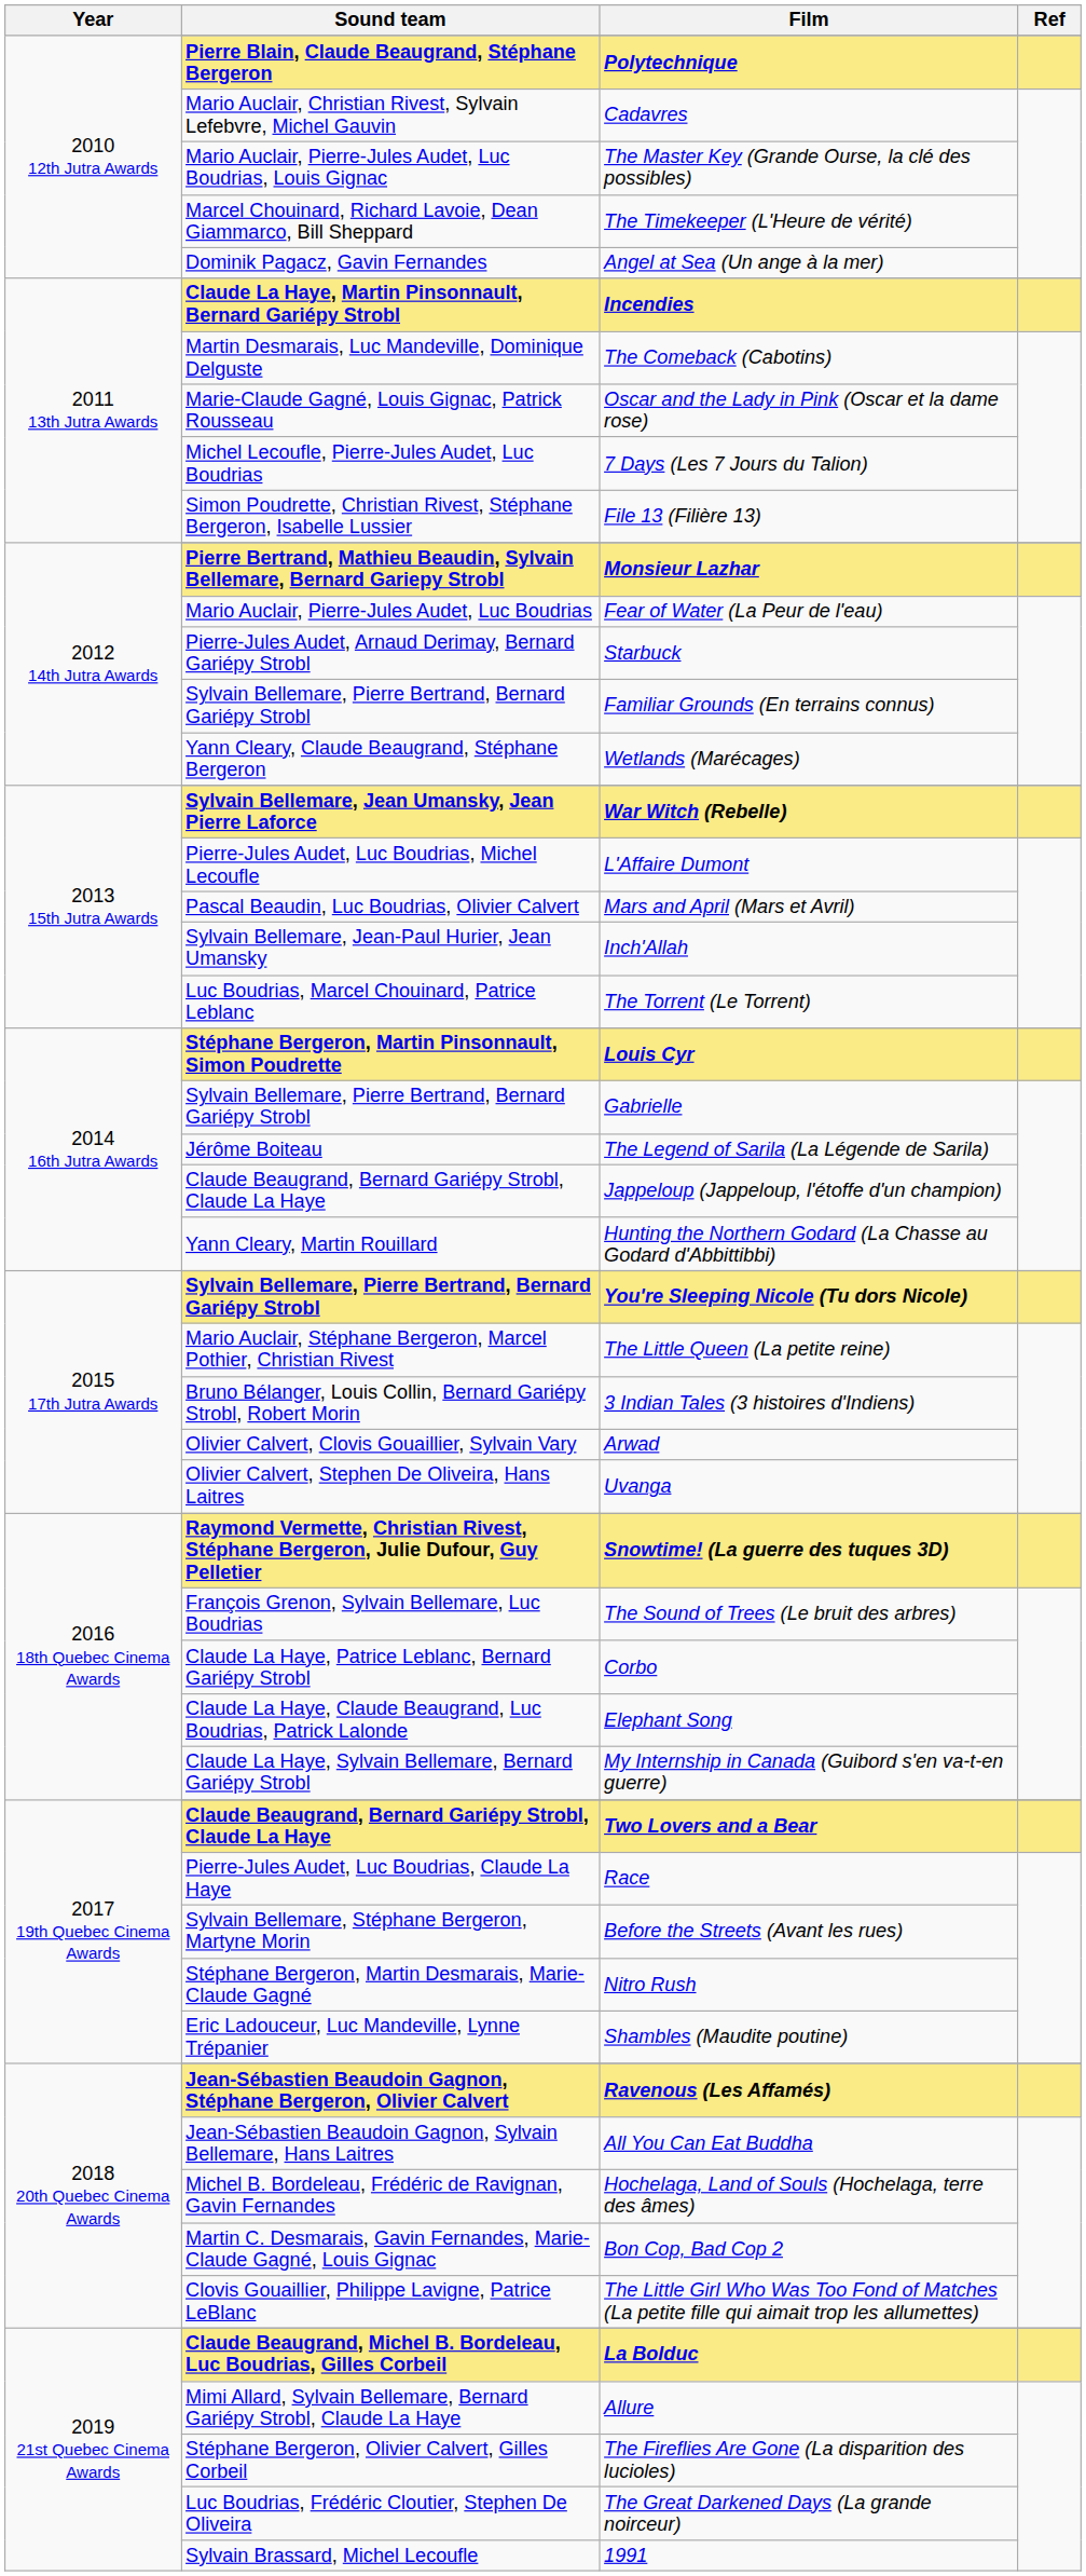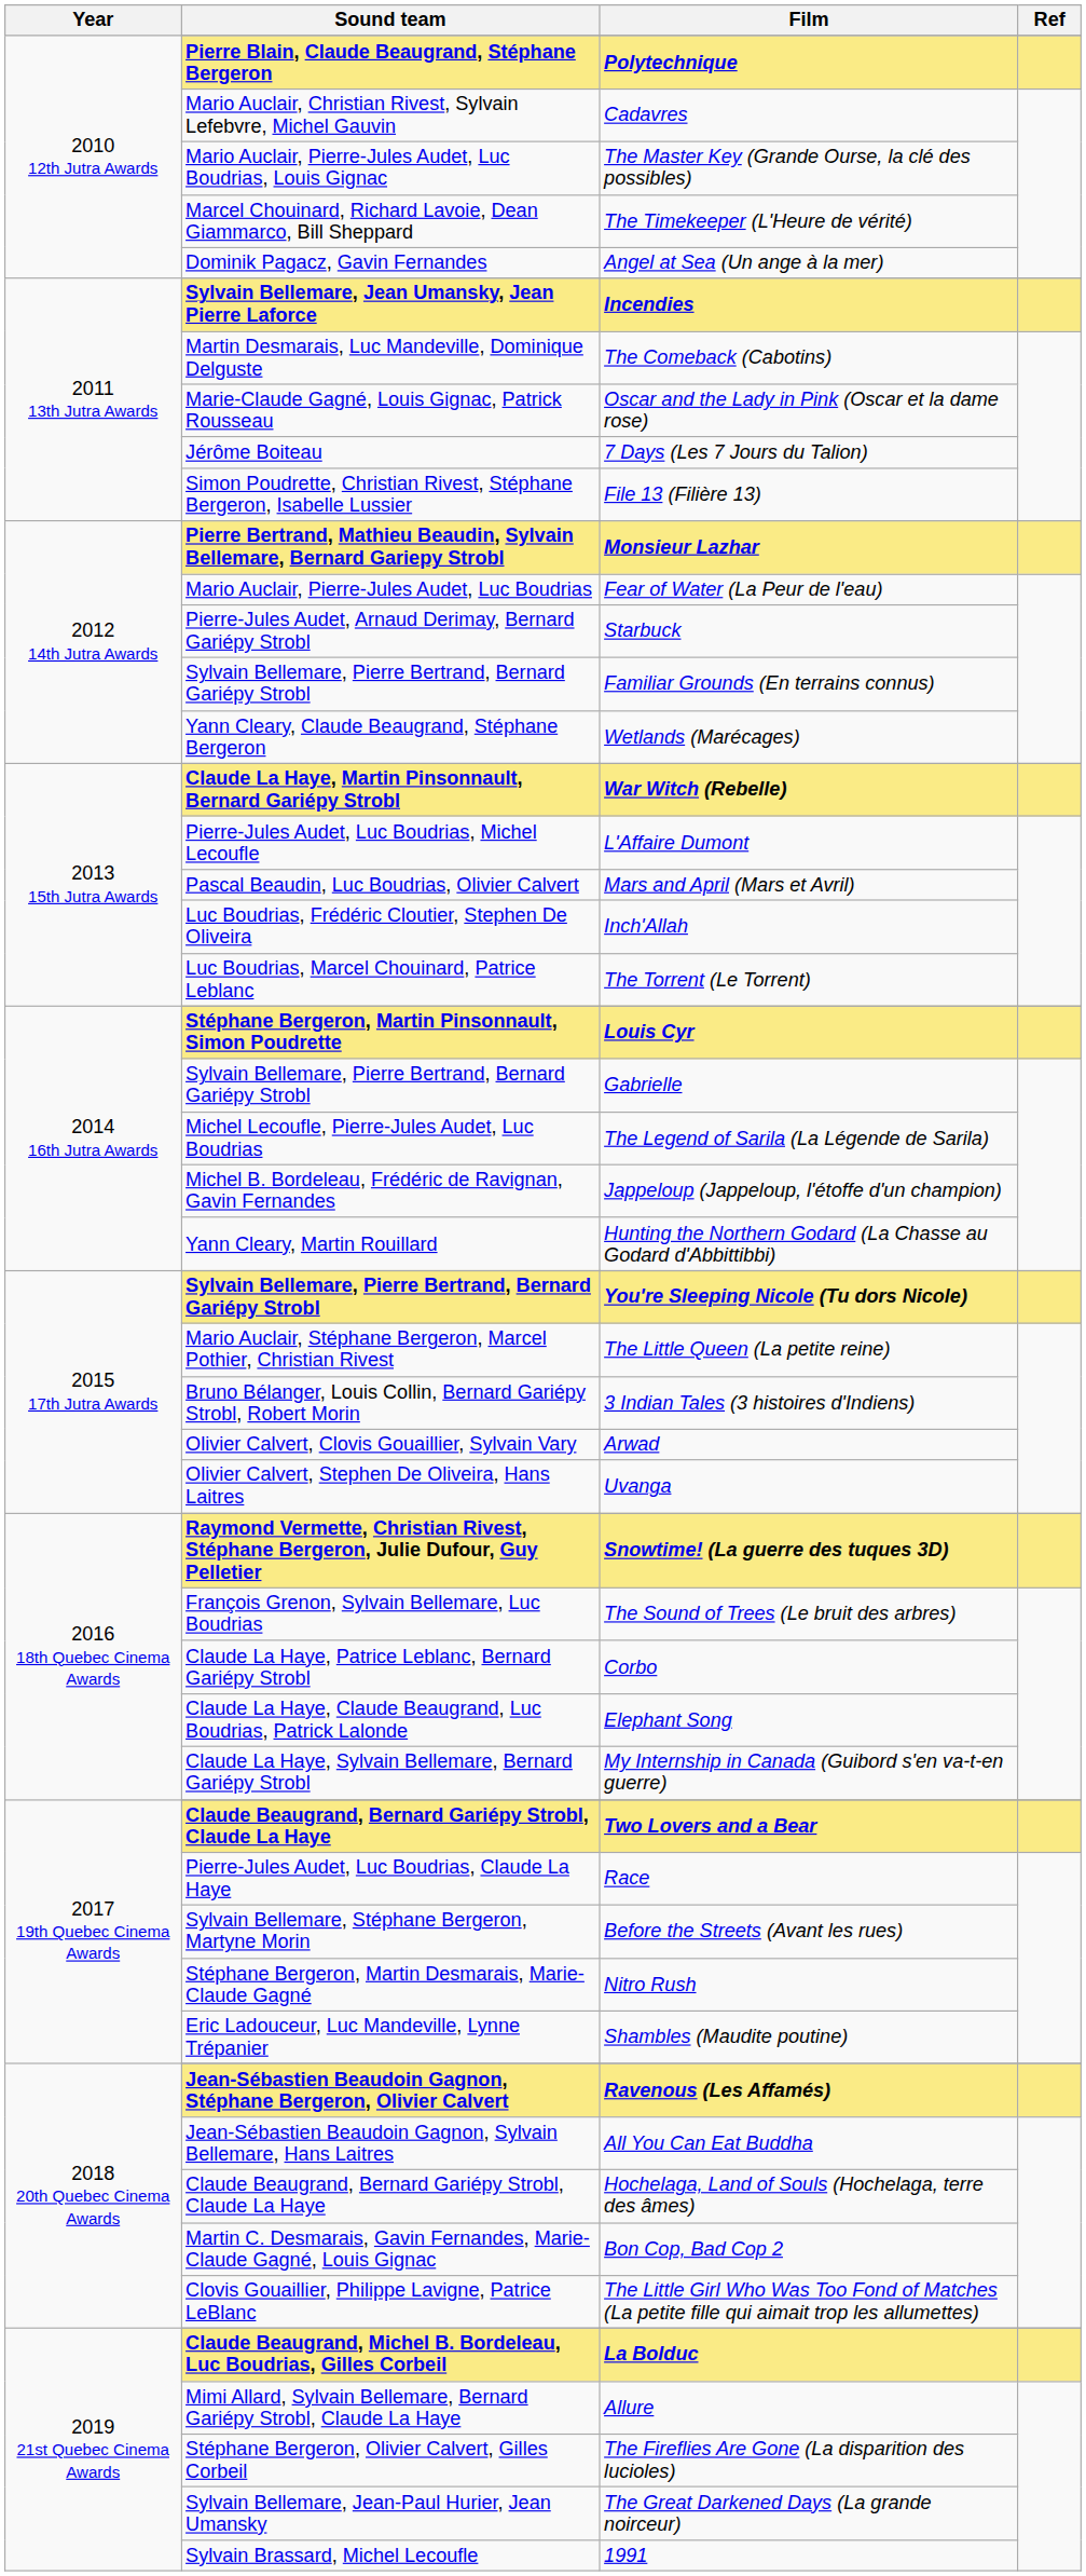 <table class="wikitable" style="width:100%;">
 <tr style="background:#bebebe;">
 <th style="width:8%;">Year</th>
 <th style="width:19%;">Sound team</th>
 <th style="width:19%;">Film</th>
 <th style="width:2%;">Ref</th>
 </tr>
 <tr>
 <td rowspan="6" align="center">2010 <br> <small><a href='#'>12th Jutra Awards</a></small></td>
 </tr>
 <tr style="background:#FAEB86">
 <td><strong><a href='#'>Pierre Blain</a>, <a href='#'>Claude Beaugrand</a>, <a href='#'>Stéphane Bergeron</a></strong></td>
 <td><strong><em><a href='#'>Polytechnique</a></em></strong></td>
 <td></td>
 </tr>
 <tr>
 <td><a href='#'>Mario Auclair</a>, <a href='#'>Christian Rivest</a>, Sylvain Lefebvre, <a href='#'>Michel Gauvin</a></td>
 <td><em><a href='#'>Cadavres</a></em></td>
 <td rowspan=4></td>
 </tr>
 <tr>
 <td><a href='#'>Mario Auclair</a>, <a href='#'>Pierre-Jules Audet</a>, <a href='#'>Luc Boudrias</a>, <a href='#'>Louis Gignac</a></td>
 <td><em><a href='#'>The Master Key</a> (Grande Ourse, la clé des possibles)</em></td>
 </tr>
 <tr>
 <td><a href='#'>Marcel Chouinard</a>, <a href='#'>Richard Lavoie</a>, <a href='#'>Dean Giammarco</a>, Bill Sheppard</td>
 <td><em><a href='#'>The Timekeeper</a> (L'Heure de vérité)</em></td>
 </tr>
 <tr>
 <td><a href='#'>Dominik Pagacz</a>, <a href='#'>Gavin Fernandes</a></td>
 <td><em><a href='#'>Angel at Sea</a> (Un ange à la mer)</em></td>
 </tr>
 <tr>
 <td rowspan="6" align="center">2011 <br> <small><a href='#'>13th Jutra Awards</a></small></td>
 </tr>
 <tr style="background:#FAEB86">
-<td><strong><a href='#'>Claude La Haye</a>, <a href='#'>Martin Pinsonnault</a>, <a href='#'>Bernard Gariépy Strobl</a></strong></td>
+<td><strong><a href='#'>Sylvain Bellemare</a>, <a href='#'>Jean Umansky</a>, <a href='#'>Jean Pierre Laforce</a></strong></td>
 <td><strong><em><a href='#'>Incendies</a></em></strong></td>
 <td></td>
 </tr>
 <tr>
 <td><a href='#'>Martin Desmarais</a>, <a href='#'>Luc Mandeville</a>, <a href='#'>Dominique Delguste</a></td>
 <td><em><a href='#'>The Comeback</a> (Cabotins)</em></td>
 <td rowspan=4></td>
 </tr>
 <tr>
 <td><a href='#'>Marie-Claude Gagné</a>, <a href='#'>Louis Gignac</a>, <a href='#'>Patrick Rousseau</a></td>
 <td><em><a href='#'>Oscar and the Lady in Pink</a> (Oscar et la dame rose)</em></td>
 </tr>
 <tr>
-<td><a href='#'>Michel Lecoufle</a>, <a href='#'>Pierre-Jules Audet</a>, <a href='#'>Luc Boudrias</a></td>
+<td><a href='#'>Jérôme Boiteau</a></td>
 <td><em><a href='#'>7 Days</a> (Les 7 Jours du Talion)</em></td>
 </tr>
 <tr>
 <td><a href='#'>Simon Poudrette</a>, <a href='#'>Christian Rivest</a>, <a href='#'>Stéphane Bergeron</a>, <a href='#'>Isabelle Lussier</a></td>
 <td><em><a href='#'>File 13</a> (Filière 13)</em></td>
 </tr>
 <tr>
 <td rowspan="6" align="center">2012 <br> <small><a href='#'>14th Jutra Awards</a></small></td>
 </tr>
 <tr style="background:#FAEB86">
 <td><strong><a href='#'>Pierre Bertrand</a>, <a href='#'>Mathieu Beaudin</a>, <a href='#'>Sylvain Bellemare</a>, <a href='#'>Bernard Gariepy Strobl</a></strong></td>
 <td><strong><em><a href='#'>Monsieur Lazhar</a></em></strong></td>
 <td></td>
 </tr>
 <tr>
 <td><a href='#'>Mario Auclair</a>, <a href='#'>Pierre-Jules Audet</a>, <a href='#'>Luc Boudrias</a></td>
 <td><em><a href='#'>Fear of Water</a> (La Peur de l'eau)</em></td>
 <td rowspan=4></td>
 </tr>
 <tr>
 <td><a href='#'>Pierre-Jules Audet</a>, <a href='#'>Arnaud Derimay</a>, <a href='#'>Bernard Gariépy Strobl</a></td>
 <td><em><a href='#'>Starbuck</a></em></td>
 </tr>
 <tr>
 <td><a href='#'>Sylvain Bellemare</a>, <a href='#'>Pierre Bertrand</a>, <a href='#'>Bernard Gariépy Strobl</a></td>
 <td><em><a href='#'>Familiar Grounds</a> (En terrains connus)</em></td>
 </tr>
 <tr>
 <td><a href='#'>Yann Cleary</a>, <a href='#'>Claude Beaugrand</a>, <a href='#'>Stéphane Bergeron</a></td>
 <td><em><a href='#'>Wetlands</a> (Marécages)</em></td>
 </tr>
 <tr>
 <td rowspan="6" align="center">2013 <br> <small><a href='#'>15th Jutra Awards</a></small></td>
 </tr>
 <tr style="background:#FAEB86">
-<td><strong><a href='#'>Sylvain Bellemare</a>, <a href='#'>Jean Umansky</a>, <a href='#'>Jean Pierre Laforce</a></strong></td>
+<td><strong><a href='#'>Claude La Haye</a>, <a href='#'>Martin Pinsonnault</a>, <a href='#'>Bernard Gariépy Strobl</a></strong></td>
 <td><strong><em><a href='#'>War Witch</a> (Rebelle)</em></strong></td>
 <td></td>
 </tr>
 <tr>
 <td><a href='#'>Pierre-Jules Audet</a>, <a href='#'>Luc Boudrias</a>, <a href='#'>Michel Lecoufle</a></td>
 <td><em><a href='#'>L'Affaire Dumont</a></em></td>
 <td rowspan=4></td>
 </tr>
 <tr>
 <td><a href='#'>Pascal Beaudin</a>, <a href='#'>Luc Boudrias</a>, <a href='#'>Olivier Calvert</a></td>
 <td><em><a href='#'>Mars and April</a> (Mars et Avril)</em></td>
 </tr>
 <tr>
-<td><a href='#'>Sylvain Bellemare</a>, <a href='#'>Jean-Paul Hurier</a>, <a href='#'>Jean Umansky</a></td>
+<td><a href='#'>Luc Boudrias</a>, <a href='#'>Frédéric Cloutier</a>, <a href='#'>Stephen De Oliveira</a></td>
 <td><em><a href='#'>Inch'Allah</a></em></td>
 </tr>
 <tr>
 <td><a href='#'>Luc Boudrias</a>, <a href='#'>Marcel Chouinard</a>, <a href='#'>Patrice Leblanc</a></td>
 <td><em><a href='#'>The Torrent</a> (Le Torrent)</em></td>
 </tr>
 <tr>
 <td rowspan="6" align="center">2014 <br> <small><a href='#'>16th Jutra Awards</a></small></td>
 </tr>
 <tr style="background:#FAEB86">
 <td><strong><a href='#'>Stéphane Bergeron</a>, <a href='#'>Martin Pinsonnault</a>, <a href='#'>Simon Poudrette</a></strong></td>
 <td><strong><em><a href='#'>Louis Cyr</a></em></strong></td>
 <td></td>
 </tr>
 <tr>
 <td><a href='#'>Sylvain Bellemare</a>, <a href='#'>Pierre Bertrand</a>, <a href='#'>Bernard Gariépy Strobl</a></td>
 <td><em><a href='#'>Gabrielle</a></em></td>
 <td rowspan=4></td>
 </tr>
 <tr>
-<td><a href='#'>Jérôme Boiteau</a></td>
+<td><a href='#'>Michel Lecoufle</a>, <a href='#'>Pierre-Jules Audet</a>, <a href='#'>Luc Boudrias</a></td>
 <td><em><a href='#'>The Legend of Sarila</a> (La Légende de Sarila)</em></td>
 </tr>
 <tr>
-<td><a href='#'>Claude Beaugrand</a>, <a href='#'>Bernard Gariépy Strobl</a>, <a href='#'>Claude La Haye</a></td>
+<td><a href='#'>Michel B. Bordeleau</a>, <a href='#'>Frédéric de Ravignan</a>, <a href='#'>Gavin Fernandes</a></td>
 <td><em><a href='#'>Jappeloup</a> (Jappeloup, l'étoffe d'un champion)</em></td>
 </tr>
 <tr>
 <td><a href='#'>Yann Cleary</a>, <a href='#'>Martin Rouillard</a></td>
 <td><em><a href='#'>Hunting the Northern Godard</a> (La Chasse au Godard d'Abbittibbi)</em></td>
 </tr>
 <tr>
 <td rowspan="6" align="center">2015 <br> <small><a href='#'>17th Jutra Awards</a></small></td>
 </tr>
 <tr style="background:#FAEB86">
 <td><strong><a href='#'>Sylvain Bellemare</a>, <a href='#'>Pierre Bertrand</a>, <a href='#'>Bernard Gariépy Strobl</a></strong></td>
 <td><strong><em><a href='#'>You're Sleeping Nicole</a> (Tu dors Nicole)</em></strong></td>
 <td></td>
 </tr>
 <tr>
 <td><a href='#'>Mario Auclair</a>, <a href='#'>Stéphane Bergeron</a>, <a href='#'>Marcel Pothier</a>, <a href='#'>Christian Rivest</a></td>
 <td><em><a href='#'>The Little Queen</a> (La petite reine)</em></td>
 <td rowspan=4></td>
 </tr>
 <tr>
 <td><a href='#'>Bruno Bélanger</a>, Louis Collin, <a href='#'>Bernard Gariépy Strobl</a>, <a href='#'>Robert Morin</a></td>
 <td><em><a href='#'>3 Indian Tales</a> (3 histoires d'Indiens)</em></td>
 </tr>
 <tr>
 <td><a href='#'>Olivier Calvert</a>, <a href='#'>Clovis Gouaillier</a>, <a href='#'>Sylvain Vary</a></td>
 <td><em><a href='#'>Arwad</a></em></td>
 </tr>
 <tr>
 <td><a href='#'>Olivier Calvert</a>, <a href='#'>Stephen De Oliveira</a>, <a href='#'>Hans Laitres</a></td>
 <td><em><a href='#'>Uvanga</a></em></td>
 </tr>
 <tr>
 <td rowspan="6" align="center">2016 <br> <small><a href='#'>18th Quebec Cinema Awards</a></small></td>
 </tr>
 <tr style="background:#FAEB86">
 <td><strong><a href='#'>Raymond Vermette</a>, <a href='#'>Christian Rivest</a>, <a href='#'>Stéphane Bergeron</a>, Julie Dufour, <a href='#'>Guy Pelletier</a></strong></td>
 <td><strong><em><a href='#'>Snowtime!</a> (La guerre des tuques 3D)</em></strong></td>
 <td></td>
 </tr>
 <tr>
 <td><a href='#'>François Grenon</a>, <a href='#'>Sylvain Bellemare</a>, <a href='#'>Luc Boudrias</a></td>
 <td><em><a href='#'>The Sound of Trees</a> (Le bruit des arbres)</em></td>
 <td rowspan=4></td>
 </tr>
 <tr>
 <td><a href='#'>Claude La Haye</a>, <a href='#'>Patrice Leblanc</a>, <a href='#'>Bernard Gariépy Strobl</a></td>
 <td><em><a href='#'>Corbo</a></em></td>
 </tr>
 <tr>
 <td><a href='#'>Claude La Haye</a>, <a href='#'>Claude Beaugrand</a>, <a href='#'>Luc Boudrias</a>, <a href='#'>Patrick Lalonde</a></td>
 <td><em><a href='#'>Elephant Song</a></em></td>
 </tr>
 <tr>
 <td><a href='#'>Claude La Haye</a>, <a href='#'>Sylvain Bellemare</a>, <a href='#'>Bernard Gariépy Strobl</a></td>
 <td><em><a href='#'>My Internship in Canada</a> (Guibord s'en va-t-en guerre)</em></td>
 </tr>
 <tr>
 <td rowspan="6" align="center">2017 <br> <small><a href='#'>19th Quebec Cinema Awards</a></small></td>
 </tr>
 <tr style="background:#FAEB86">
 <td><strong><a href='#'>Claude Beaugrand</a>, <a href='#'>Bernard Gariépy Strobl</a>, <a href='#'>Claude La Haye</a></strong></td>
 <td><strong><em><a href='#'>Two Lovers and a Bear</a></em></strong></td>
 <td></td>
 </tr>
 <tr>
 <td><a href='#'>Pierre-Jules Audet</a>, <a href='#'>Luc Boudrias</a>, <a href='#'>Claude La Haye</a></td>
 <td><em><a href='#'>Race</a></em></td>
 <td rowspan=4></td>
 </tr>
 <tr>
 <td><a href='#'>Sylvain Bellemare</a>, <a href='#'>Stéphane Bergeron</a>, <a href='#'>Martyne Morin</a></td>
 <td><em><a href='#'>Before the Streets</a> (Avant les rues)</em></td>
 </tr>
 <tr>
 <td><a href='#'>Stéphane Bergeron</a>, <a href='#'>Martin Desmarais</a>, <a href='#'>Marie-Claude Gagné</a></td>
 <td><em><a href='#'>Nitro Rush</a></em></td>
 </tr>
 <tr>
 <td><a href='#'>Eric Ladouceur</a>, <a href='#'>Luc Mandeville</a>, <a href='#'>Lynne Trépanier</a></td>
 <td><em><a href='#'>Shambles</a> (Maudite poutine)</em></td>
 </tr>
 <tr>
 <td rowspan="6" align="center">2018 <br> <small><a href='#'>20th Quebec Cinema Awards</a></small></td>
 </tr>
 <tr style="background:#FAEB86">
 <td><strong><a href='#'>Jean-Sébastien Beaudoin Gagnon</a>, <a href='#'>Stéphane Bergeron</a>, <a href='#'>Olivier Calvert</a></strong></td>
 <td><strong><em><a href='#'>Ravenous</a> (Les Affamés)</em></strong></td>
 <td></td>
 </tr>
 <tr>
 <td><a href='#'>Jean-Sébastien Beaudoin Gagnon</a>, <a href='#'>Sylvain Bellemare</a>, <a href='#'>Hans Laitres</a></td>
 <td><em><a href='#'>All You Can Eat Buddha</a></em></td>
 <td rowspan=4></td>
 </tr>
 <tr>
-<td><a href='#'>Michel B. Bordeleau</a>, <a href='#'>Frédéric de Ravignan</a>, <a href='#'>Gavin Fernandes</a></td>
+<td><a href='#'>Claude Beaugrand</a>, <a href='#'>Bernard Gariépy Strobl</a>, <a href='#'>Claude La Haye</a></td>
 <td><em><a href='#'>Hochelaga, Land of Souls</a> (Hochelaga, terre des âmes)</em></td>
 </tr>
 <tr>
 <td><a href='#'>Martin C. Desmarais</a>, <a href='#'>Gavin Fernandes</a>, <a href='#'>Marie-Claude Gagné</a>, <a href='#'>Louis Gignac</a></td>
 <td><em><a href='#'>Bon Cop, Bad Cop 2</a></em></td>
 </tr>
 <tr>
 <td><a href='#'>Clovis Gouaillier</a>, <a href='#'>Philippe Lavigne</a>, <a href='#'>Patrice LeBlanc</a></td>
 <td><em><a href='#'>The Little Girl Who Was Too Fond of Matches</a> (La petite fille qui aimait trop les allumettes)</em></td>
 </tr>
 <tr>
 <td rowspan="6" align="center">2019 <br> <small><a href='#'>21st Quebec Cinema Awards</a></small></td>
 </tr>
 <tr style="background:#FAEB86">
 <td><strong><a href='#'>Claude Beaugrand</a>, <a href='#'>Michel B. Bordeleau</a>, <a href='#'>Luc Boudrias</a>, <a href='#'>Gilles Corbeil</a></strong></td>
 <td><strong><em><a href='#'>La Bolduc</a></em></strong></td>
 <td></td>
 </tr>
 <tr>
 <td><a href='#'>Mimi Allard</a>, <a href='#'>Sylvain Bellemare</a>, <a href='#'>Bernard Gariépy Strobl</a>, <a href='#'>Claude La Haye</a></td>
 <td><em><a href='#'>Allure</a></em></td>
 <td rowspan=4></td>
 </tr>
 <tr>
 <td><a href='#'>Stéphane Bergeron</a>, <a href='#'>Olivier Calvert</a>, <a href='#'>Gilles Corbeil</a></td>
 <td><em><a href='#'>The Fireflies Are Gone</a> (La disparition des lucioles)</em></td>
 </tr>
 <tr>
-<td><a href='#'>Luc Boudrias</a>, <a href='#'>Frédéric Cloutier</a>, <a href='#'>Stephen De Oliveira</a></td>
+<td><a href='#'>Sylvain Bellemare</a>, <a href='#'>Jean-Paul Hurier</a>, <a href='#'>Jean Umansky</a></td>
 <td><em><a href='#'>The Great Darkened Days</a> (La grande noirceur)</em></td>
 </tr>
 <tr>
 <td><a href='#'>Sylvain Brassard</a>, <a href='#'>Michel Lecoufle</a></td>
 <td><em><a href='#'>1991</a></em></td>
 </tr>
 </table>
